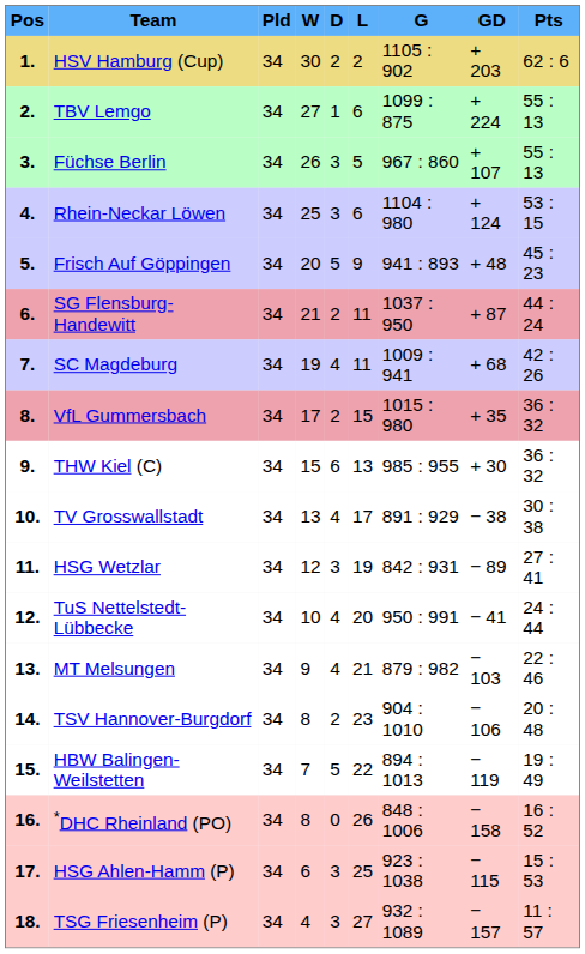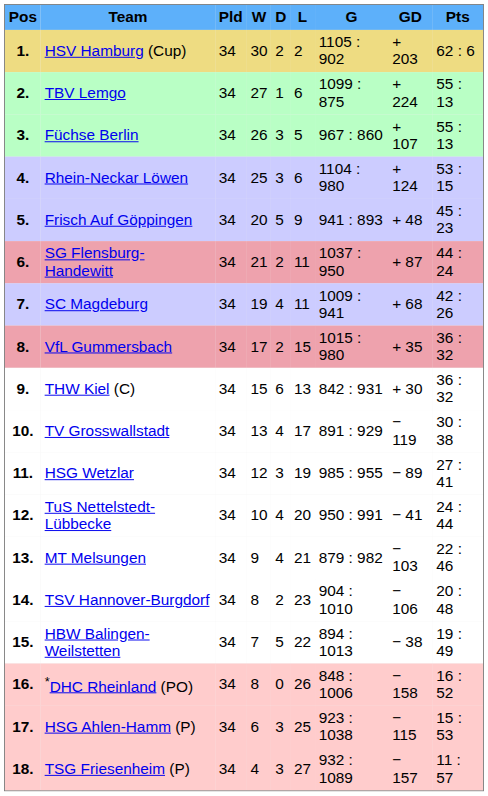 <table style="border-style:solid;border-width:1px;border-color:#808080;background-color:#EFEFEF" cellspacing="0" cellpadding="4" width="500px" style="text-align:center">
 <tr bgcolor="#5DB0FA">
 <th>Pos</th>
 <th>Team</th>
 <th>Pld</th>
 <th>W</th>
 <th>D</th>
 <th>L</th>
 <th>G</th>
 <th>GD</th>
 <th>Pts</th>
 </tr>
 <tr bgcolor="#EEDC82">
 <th>1.</th>
 <td align="left"><a href='#'>HSV Hamburg</a> (Cup)</td>
 <td>34</td>
 <td>30</td>
 <td>2</td>
 <td>2</td>
 <td>1105 : 902</td>
 <td>+ 203</td>
 <td>62 : 6</td>
 </tr>
 <tr bgcolor="#B9FFC5">
 <th>2.</th>
 <td align="left"><a href='#'>TBV Lemgo</a></td>
 <td>34</td>
 <td>27</td>
 <td>1</td>
 <td>6</td>
 <td>1099 : 875</td>
 <td>+ 224</td>
 <td>55 : 13</td>
 </tr>
 <tr bgcolor="#B9FFC5">
 <th>3.</th>
 <td align="left"><a href='#'>Füchse Berlin</a></td>
 <td>34</td>
 <td>26</td>
 <td>3</td>
 <td>5</td>
 <td>967 : 860</td>
 <td>+ 107</td>
 <td>55 : 13</td>
 </tr>
 <tr bgcolor="#ccccff">
 <th>4.</th>
 <td align="left"><a href='#'>Rhein-Neckar Löwen</a></td>
 <td>34</td>
 <td>25</td>
 <td>3</td>
 <td>6</td>
 <td>1104 : 980</td>
 <td>+ 124</td>
 <td>53 : 15</td>
 </tr>
 <tr bgcolor="ccccff">
 <th>5.</th>
 <td align="left"><a href='#'>Frisch Auf Göppingen</a></td>
 <td>34</td>
 <td>20</td>
 <td>5</td>
 <td>9</td>
 <td>941 : 893</td>
 <td>+ 48</td>
 <td>45 : 23</td>
 </tr>
 <tr bgcolor="EEA2AD">
 <th>6.</th>
 <td align="left"><a href='#'>SG Flensburg-Handewitt</a></td>
 <td>34</td>
 <td>21</td>
 <td>2</td>
 <td>11</td>
 <td>1037 : 950</td>
 <td>+ 87</td>
 <td>44 : 24</td>
 </tr>
 <tr bgcolor="ccccff">
 <th>7.</th>
 <td align="left"><a href='#'>SC Magdeburg</a></td>
 <td>34</td>
 <td>19</td>
 <td>4</td>
 <td>11</td>
 <td>1009 : 941</td>
 <td>+ 68</td>
 <td>42 : 26</td>
 </tr>
 <tr bgcolor="#EEA2AD">
 <th>8.</th>
 <td align="left"><a href='#'>VfL Gummersbach</a></td>
 <td>34</td>
 <td>17</td>
 <td>2</td>
 <td>15</td>
 <td>1015 : 980</td>
 <td>+ 35</td>
 <td>36 : 32</td>
 </tr>
 <tr bgcolor="#ffffff">
 <th>9.</th>
 <td align="left"><a href='#'>THW Kiel</a> (C)</td>
 <td>34</td>
 <td>15</td>
 <td>6</td>
 <td>13</td>
-<td>985 : 955</td>
+<td>842 : 931</td>
 <td>+ 30</td>
 <td>36 : 32</td>
 </tr>
 <tr bgcolor="#ffffff">
 <th>10.</th>
 <td align="left"><a href='#'>TV Grosswallstadt</a></td>
 <td>34</td>
 <td>13</td>
 <td>4</td>
 <td>17</td>
 <td>891 : 929</td>
-<td>− 38</td>
+<td>− 119</td>
 <td>30 : 38</td>
 </tr>
 <tr bgcolor="#ffffff">
 <th>11.</th>
 <td align="left"><a href='#'>HSG Wetzlar</a></td>
 <td>34</td>
 <td>12</td>
 <td>3</td>
 <td>19</td>
-<td>842 : 931</td>
+<td>985 : 955</td>
 <td>− 89</td>
 <td>27 : 41</td>
 </tr>
 <tr bgcolor="#ffffff">
 <th>12.</th>
 <td align="left"><a href='#'>TuS Nettelstedt-Lübbecke</a></td>
 <td>34</td>
 <td>10</td>
 <td>4</td>
 <td>20</td>
 <td>950 : 991</td>
 <td>− 41</td>
 <td>24 : 44</td>
 </tr>
 <tr bgcolor="#ffffff">
 <th>13.</th>
 <td align="left"><a href='#'>MT Melsungen</a></td>
 <td>34</td>
 <td>9</td>
 <td>4</td>
 <td>21</td>
 <td>879 : 982</td>
 <td>− 103</td>
 <td>22 : 46</td>
 </tr>
 <tr bgcolor="#ffffff">
 <th>14.</th>
 <td align="left"><a href='#'>TSV Hannover-Burgdorf</a></td>
 <td>34</td>
 <td>8</td>
 <td>2</td>
 <td>23</td>
 <td>904 : 1010</td>
 <td>− 106</td>
 <td>20 : 48</td>
 </tr>
 <tr bgcolor="#ffffff">
 <th>15.</th>
 <td align="left"><a href='#'>HBW Balingen-Weilstetten</a></td>
 <td>34</td>
 <td>7</td>
 <td>5</td>
 <td>22</td>
 <td>894 : 1013</td>
-<td>− 119</td>
+<td>− 38</td>
 <td>19 : 49</td>
 </tr>
 <tr bgcolor="#ffcccc">
 <th>16.</th>
 <td align="left"><sup>*</sup><a href='#'>DHC Rheinland</a> (PO)</td>
 <td>34</td>
 <td>8</td>
 <td>0</td>
 <td>26</td>
 <td>848 : 1006</td>
 <td>− 158</td>
 <td>16 : 52</td>
 </tr>
 <tr bgcolor="#ffcccc">
 <th>17.</th>
 <td align="left"><a href='#'>HSG Ahlen-Hamm</a> (P)</td>
 <td>34</td>
 <td>6</td>
 <td>3</td>
 <td>25</td>
 <td>923 : 1038</td>
 <td>− 115</td>
 <td>15 : 53</td>
 </tr>
 <tr bgcolor="#ffcccc">
 <th>18.</th>
 <td align="left"><a href='#'>TSG Friesenheim</a> (P)</td>
 <td>34</td>
 <td>4</td>
 <td>3</td>
 <td>27</td>
 <td>932 : 1089</td>
 <td>− 157</td>
 <td>11 : 57</td>
 </tr>
 </table>
